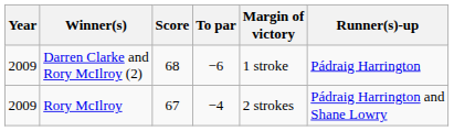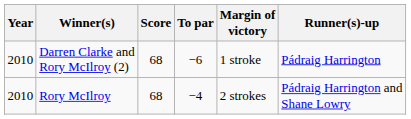 <table class="wikitable" style="font-size:95%;">
 <tr>
 <th>Year</th>
 <th>Winner(s)</th>
 <th>Score</th>
 <th>To par</th>
 <th>Margin of<br>victory</th>
 <th>Runner(s)-up</th>
 </tr>
 <tr>
-<td align=center>2009</td>
+<td align=center>2010</td>
 <td> <a href='#'>Darren Clarke</a> and<br> <a href='#'>Rory McIlroy</a> (2)</td>
 <td align=center>68</td>
 <td align=center>−6</td>
 <td>1 stroke</td>
 <td> <a href='#'>Pádraig Harrington</a></td>
 </tr>
 <tr>
-<td align=center>2009</td>
+<td align=center>2010</td>
 <td> <a href='#'>Rory McIlroy</a></td>
-<td align=center>67</td>
+<td align=center>68</td>
 <td align=center>−4</td>
 <td>2 strokes</td>
 <td> <a href='#'>Pádraig Harrington</a> and<br> <a href='#'>Shane Lowry</a></td>
 </tr>
 </table>
